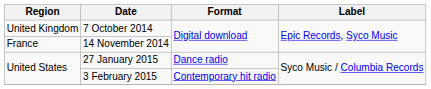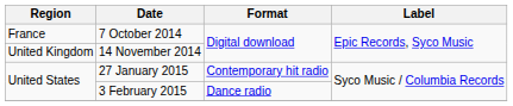 <table class="wikitable sortable">
 <tr>
 <th>Region</th>
 <th>Date</th>
 <th>Format</th>
 <th>Label</th>
 </tr>
 <tr>
-<td>United Kingdom</td>
+<td>France</td>
 <td>7 October 2014</td>
 <td rowspan="2"><a href='#'>Digital download</a></td>
 <td rowspan="2"><a href='#'>Epic Records</a>, <a href='#'>Syco Music</a></td>
 </tr>
 <tr>
-<td>France</td>
+<td>United Kingdom</td>
 <td>14 November 2014</td>
 </tr>
 <tr>
 <td rowspan="2">United States</td>
 <td>27 January 2015</td>
-<td><a href='#'>Dance radio</a></td>
+<td><a href='#'>Contemporary hit radio</a></td>
 <td rowspan="2">Syco Music / <a href='#'>Columbia Records</a></td>
 </tr>
 <tr>
 <td>3 February 2015</td>
-<td><a href='#'>Contemporary hit radio</a></td>
+<td><a href='#'>Dance radio</a></td>
 </tr>
 <tr>
 </tr>
 </table>
